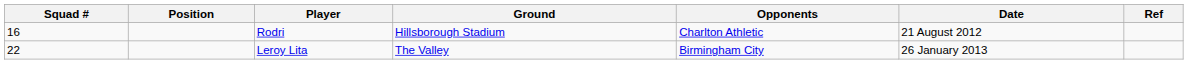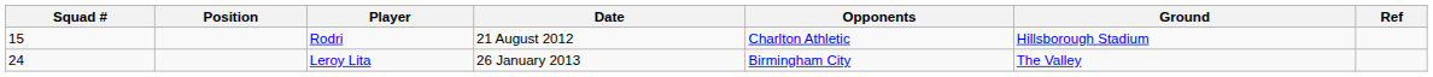 <table class="wikitable" style="width:98%; text-align:center; font-size:95%; text-align:left;">
 <tr>
 <th>Squad #</th>
 <th>Position</th>
 <th>Player</th>
+<th>Date</th>
+<th>Opponents</th>
 <th>Ground</th>
-<th>Opponents</th>
-<th>Date</th>
 <th>Ref</th>
 </tr>
 <tr>
-<td>16</td>
+<td>15</td>
 <td></td>
 <td> <a href='#'>Rodri</a></td>
+<td>21 August 2012</td>
+<td><a href='#'>Charlton Athletic</a></td>
 <td><a href='#'>Hillsborough Stadium</a></td>
-<td><a href='#'>Charlton Athletic</a></td>
-<td>21 August 2012</td>
 <td></td>
 </tr>
 <tr>
-<td>22</td>
+<td>24</td>
 <td></td>
 <td> <a href='#'>Leroy Lita</a></td>
+<td>26 January 2013</td>
+<td><a href='#'>Birmingham City</a></td>
 <td><a href='#'>The Valley</a></td>
-<td><a href='#'>Birmingham City</a></td>
-<td>26 January 2013</td>
 <td></td>
 </tr>
 </table>
